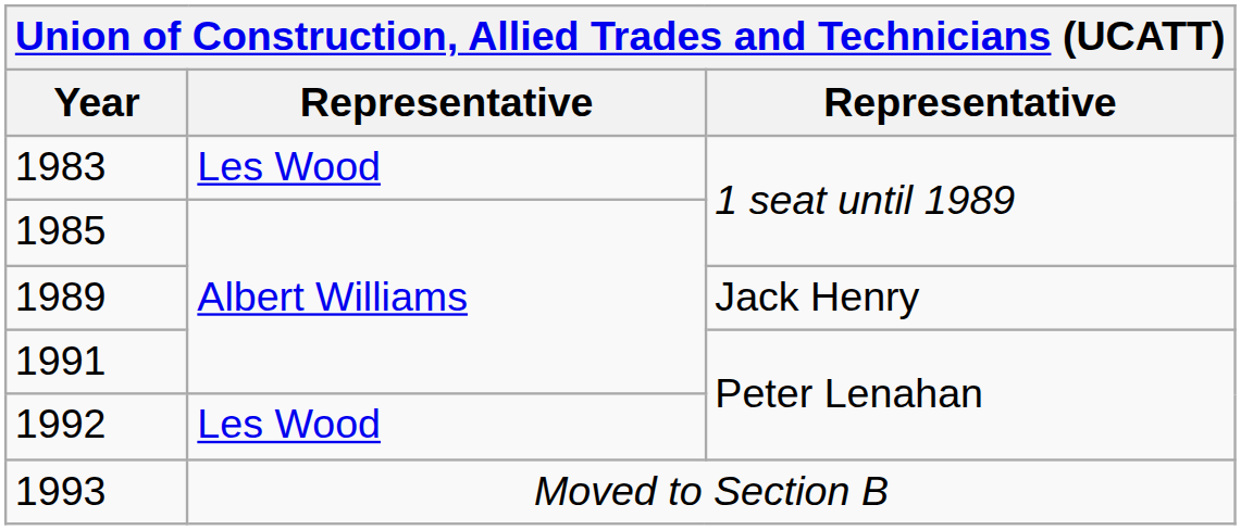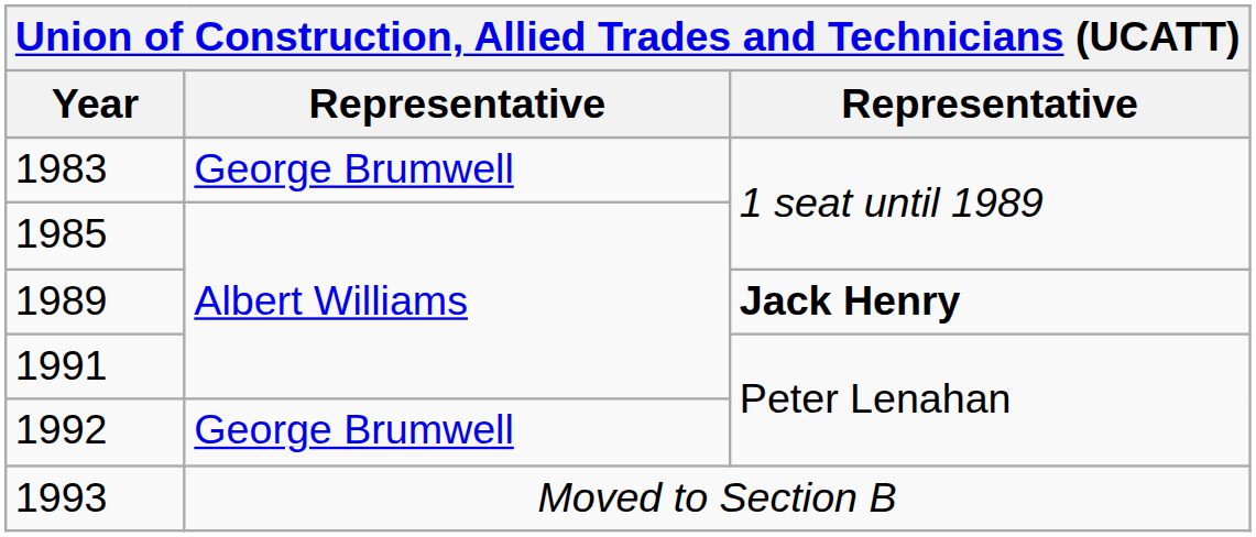 <table class="wikitable">
 <tr>
 <th colspan=3><a href='#'>Union of Construction, Allied Trades and Technicians</a> (UCATT)</th>
 </tr>
 <tr>
 <th>Year</th>
 <th>Representative</th>
 <th>Representative</th>
 </tr>
 <tr>
 <td>1983</td>
-<td><a href='#'>Les Wood</a></td>
+<td><a href='#'>George Brumwell</a></td>
 <td rowspan=2><em>1 seat until 1989</em></td>
 </tr>
 <tr>
 <td>1985</td>
 <td rowspan=3><a href='#'>Albert Williams</a></td>
 </tr>
 <tr>
 <td>1989</td>
-<td>Jack Henry</td>
+<td><strong>Jack Henry</strong></td>
 </tr>
 <tr>
 <td>1991</td>
 <td rowspan=2>Peter Lenahan</td>
 </tr>
 <tr>
 <td>1992</td>
-<td><a href='#'>Les Wood</a></td>
+<td><a href='#'>George Brumwell</a></td>
 </tr>
 <tr>
 <td>1993</td>
 <td colspan=2 align="center"><em>Moved to Section B</em></td>
 </tr>
 </table>
